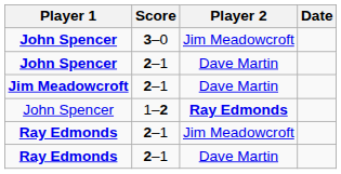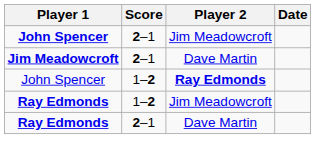 <table class="wikitable" style="text-align: center">
 <tr>
 <th>Player 1</th>
 <th>Score</th>
 <th>Player 2</th>
 <th>Date</th>
 </tr>
 <tr>
 <td> <strong><a href='#'>John Spencer</a></strong></td>
-<td><strong>3</strong>–0</td>
+<td><strong>2</strong>–1</td>
 <td> <a href='#'>Jim Meadowcroft</a></td>
-<td></td>
-</tr>
-<tr>
-<td> <strong><a href='#'>John Spencer</a></strong></td>
-<td><strong>2</strong>–1</td>
-<td> <a href='#'>Dave Martin</a></td>
 <td></td>
 </tr>
 <tr>
 <td> <strong><a href='#'>Jim Meadowcroft</a></strong></td>
 <td><strong>2</strong>–1</td>
 <td> <a href='#'>Dave Martin</a></td>
 <td></td>
 </tr>
 <tr>
 <td> <a href='#'>John Spencer</a></td>
 <td>1–<strong>2</strong></td>
 <td> <strong><a href='#'>Ray Edmonds</a></strong></td>
 <td></td>
 </tr>
 <tr>
 <td> <strong><a href='#'>Ray Edmonds</a></strong></td>
-<td><strong>2</strong>–1</td>
+<td>1–<strong>2</strong></td>
 <td> <a href='#'>Jim Meadowcroft</a></td>
 <td></td>
 </tr>
 <tr>
 <td> <strong><a href='#'>Ray Edmonds</a></strong></td>
 <td><strong>2</strong>–1</td>
 <td> <a href='#'>Dave Martin</a></td>
 <td></td>
 </tr>
 </table>
